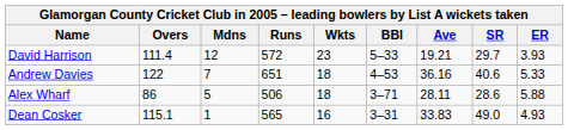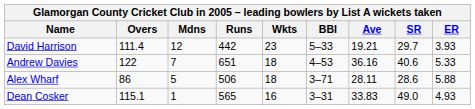 <table class="wikitable" width="80%">
 <tr bgcolor="#efefef">
 <th colspan=9>Glamorgan County Cricket Club in 2005 – leading bowlers by List A wickets taken</th>
 </tr>
 <tr bgcolor="#efefef">
 <th>Name</th>
 <th>Overs</th>
 <th>Mdns</th>
 <th>Runs</th>
 <th>Wkts</th>
 <th>BBI</th>
 <th><a href='#'>Ave</a></th>
 <th><a href='#'>SR</a></th>
 <th><a href='#'>ER</a></th>
 </tr>
 <tr>
 <td><a href='#'>David Harrison</a></td>
 <td>111.4</td>
 <td>12</td>
-<td>572</td>
+<td>442</td>
 <td>23</td>
 <td>5–33</td>
 <td>19.21</td>
 <td>29.7</td>
 <td>3.93</td>
 </tr>
 <tr>
 <td><a href='#'>Andrew Davies</a></td>
 <td>122</td>
 <td>7</td>
 <td>651</td>
 <td>18</td>
 <td>4–53</td>
 <td>36.16</td>
 <td>40.6</td>
 <td>5.33</td>
 </tr>
 <tr>
 <td><a href='#'>Alex Wharf</a></td>
 <td>86</td>
 <td>5</td>
 <td>506</td>
 <td>18</td>
 <td>3–71</td>
 <td>28.11</td>
 <td>28.6</td>
 <td>5.88</td>
 </tr>
 <tr>
 <td><a href='#'>Dean Cosker</a></td>
 <td>115.1</td>
 <td>1</td>
 <td>565</td>
 <td>16</td>
 <td>3–31</td>
 <td>33.83</td>
 <td>49.0</td>
 <td>4.93</td>
 </tr>
 </table>
